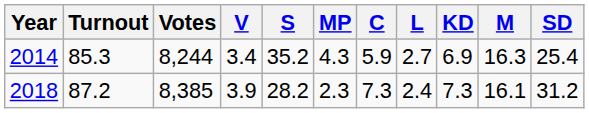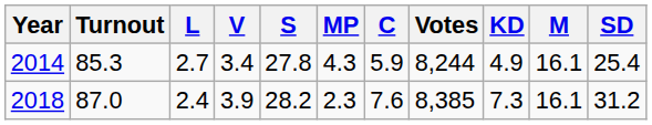 <table class="wikitable sortable" style="font-size: 95%;">
 <tr>
 <th>Year</th>
 <th>Turnout</th>
-<th>Votes</th>
+<th><a href='#'>L</a></th>
 <th><a href='#'>V</a></th>
 <th><a href='#'>S</a></th>
 <th><a href='#'>MP</a></th>
 <th><a href='#'>C</a></th>
-<th><a href='#'>L</a></th>
+<th>Votes</th>
 <th><a href='#'>KD</a></th>
 <th><a href='#'>M</a></th>
 <th><a href='#'>SD</a></th>
 </tr>
 <tr>
 <td><a href='#'>2014</a></td>
 <td>85.3</td>
-<td>8,244</td>
+<td>2.7</td>
 <td>3.4</td>
-<td>35.2</td>
+<td>27.8</td>
 <td>4.3</td>
 <td>5.9</td>
-<td>2.7</td>
-<td>6.9</td>
-<td>16.3</td>
+<td>8,244</td>
+<td>4.9</td>
+<td>16.1</td>
 <td>25.4</td>
 </tr>
 <tr>
 <td><a href='#'>2018</a></td>
-<td>87.2</td>
-<td>8,385</td>
+<td>87.0</td>
+<td>2.4</td>
 <td>3.9</td>
 <td>28.2</td>
 <td>2.3</td>
-<td>7.3</td>
-<td>2.4</td>
+<td>7.6</td>
+<td>8,385</td>
 <td>7.3</td>
 <td>16.1</td>
 <td>31.2</td>
 </tr>
 </table>
